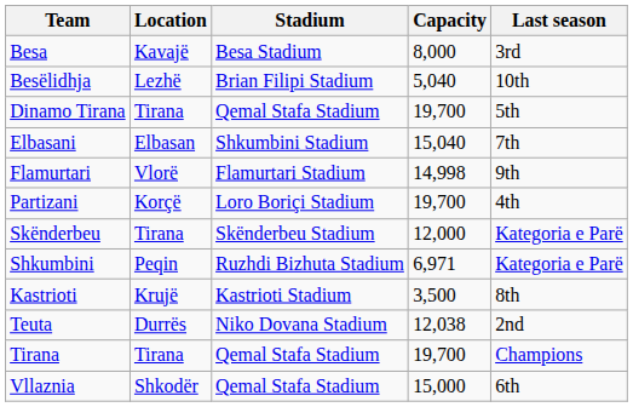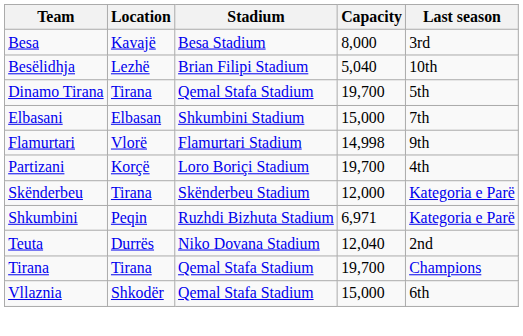 <table class="wikitable sortable">
 <tr>
 <th>Team</th>
 <th>Location</th>
 <th>Stadium</th>
 <th>Capacity</th>
 <th>Last season</th>
 </tr>
 <tr>
 <td><a href='#'>Besa</a></td>
 <td><a href='#'>Kavajë</a></td>
 <td><a href='#'>Besa Stadium</a></td>
 <td>8,000</td>
 <td>3rd</td>
 </tr>
 <tr>
 <td><a href='#'>Besëlidhja</a></td>
 <td><a href='#'>Lezhë</a></td>
 <td><a href='#'>Brian Filipi Stadium</a></td>
 <td>5,040</td>
 <td>10th</td>
 </tr>
 <tr>
 <td><a href='#'>Dinamo Tirana</a></td>
 <td><a href='#'>Tirana</a></td>
 <td><a href='#'>Qemal Stafa Stadium</a></td>
 <td>19,700</td>
 <td>5th</td>
 </tr>
 <tr>
 <td><a href='#'>Elbasani</a></td>
 <td><a href='#'>Elbasan</a></td>
 <td><a href='#'>Shkumbini Stadium</a></td>
-<td>15,040</td>
+<td>15,000</td>
 <td>7th</td>
 </tr>
 <tr>
 <td><a href='#'>Flamurtari</a></td>
 <td><a href='#'>Vlorë</a></td>
 <td><a href='#'>Flamurtari Stadium</a></td>
 <td>14,998</td>
 <td>9th</td>
 </tr>
 <tr>
 <td><a href='#'>Partizani</a></td>
 <td><a href='#'>Korçë</a></td>
 <td><a href='#'>Loro Boriçi Stadium</a></td>
 <td>19,700</td>
 <td>4th</td>
 </tr>
 <tr>
 <td><a href='#'>Skënderbeu</a></td>
 <td><a href='#'>Tirana</a></td>
 <td><a href='#'>Skënderbeu Stadium</a></td>
 <td>12,000</td>
 <td><a href='#'>Kategoria e Parë</a></td>
 </tr>
 <tr>
 <td><a href='#'>Shkumbini</a></td>
 <td><a href='#'>Peqin</a></td>
 <td><a href='#'>Ruzhdi Bizhuta Stadium</a></td>
 <td>6,971</td>
 <td><a href='#'>Kategoria e Parë</a></td>
 </tr>
 <tr>
-<td><a href='#'>Kastrioti</a></td>
-<td><a href='#'>Krujë</a></td>
-<td><a href='#'>Kastrioti Stadium</a></td>
-<td>3,500</td>
-<td>8th</td>
-</tr>
-<tr>
 <td><a href='#'>Teuta</a></td>
 <td><a href='#'>Durrës</a></td>
 <td><a href='#'>Niko Dovana Stadium</a></td>
-<td>12,038</td>
+<td>12,040</td>
 <td>2nd</td>
 </tr>
 <tr>
 <td><a href='#'>Tirana</a></td>
 <td><a href='#'>Tirana</a></td>
 <td><a href='#'>Qemal Stafa Stadium</a></td>
 <td>19,700</td>
 <td><a href='#'>Champions</a></td>
 </tr>
 <tr>
 <td><a href='#'>Vllaznia</a></td>
 <td><a href='#'>Shkodër</a></td>
 <td><a href='#'>Qemal Stafa Stadium</a></td>
 <td>15,000</td>
 <td>6th</td>
 </tr>
 </table>
